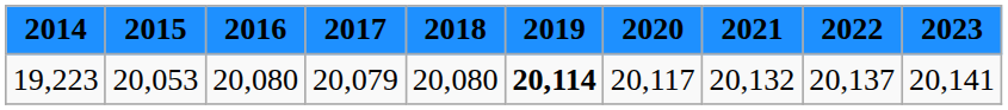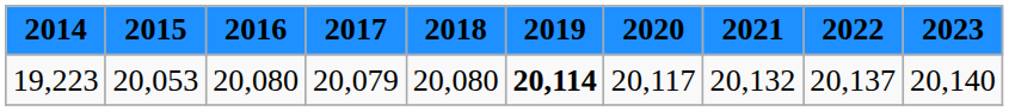 <table class="wikitable">
 <tr align="center" style="background:#1e90ff;">
 <td><strong>2014</strong></td>
 <td><strong>2015</strong></td>
 <td><strong>2016</strong></td>
 <td><strong>2017</strong></td>
 <td><strong>2018</strong></td>
 <td><strong>2019</strong></td>
 <td><strong>2020</strong></td>
 <td><strong>2021</strong></td>
 <td><strong>2022</strong></td>
 <td><strong>2023</strong></td>
 </tr>
 <tr>
 <td>19,223</td>
 <td>20,053</td>
 <td>20,080</td>
 <td>20,079</td>
 <td>20,080</td>
 <td><strong>20,114</strong></td>
 <td>20,117</td>
 <td>20,132</td>
 <td>20,137</td>
-<td>20,141</td>
+<td>20,140</td>
 </tr>
 </table>
